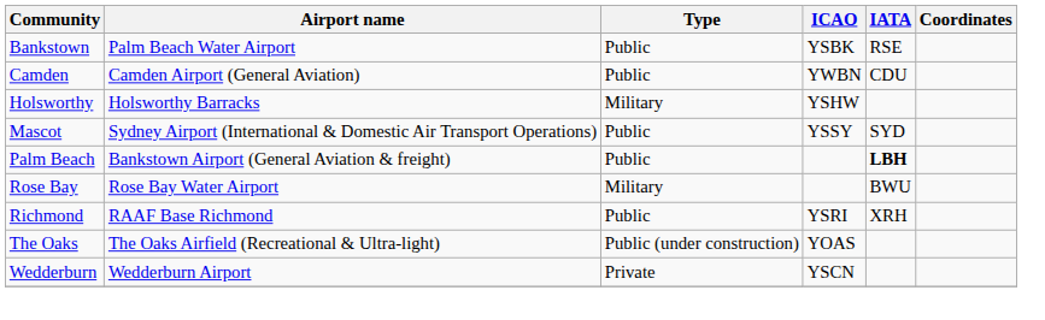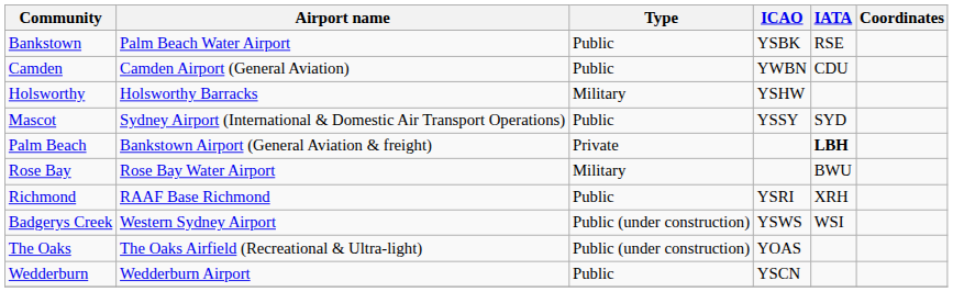 <table class="wikitable sortable">
 <tr>
 <th>Community</th>
 <th>Airport name</th>
 <th>Type</th>
 <th><a href='#'>ICAO</a></th>
 <th><a href='#'>IATA</a></th>
 <th>Coordinates</th>
 </tr>
 <tr>
 <td><a href='#'>Bankstown</a></td>
 <td><a href='#'>Palm Beach Water Airport</a></td>
 <td>Public</td>
 <td>YSBK</td>
 <td>RSE</td>
 <td></td>
 </tr>
 <tr>
 <td><a href='#'>Camden</a></td>
 <td><a href='#'>Camden Airport</a> (General Aviation)</td>
 <td>Public</td>
 <td>YWBN</td>
 <td>CDU</td>
 <td></td>
 </tr>
 <tr>
 <td><a href='#'>Holsworthy</a></td>
 <td><a href='#'>Holsworthy Barracks</a></td>
 <td>Military</td>
 <td>YSHW</td>
 <td></td>
 <td></td>
 </tr>
 <tr>
 <td><a href='#'>Mascot</a></td>
 <td><a href='#'>Sydney Airport</a> (International & Domestic Air Transport Operations)</td>
 <td>Public</td>
 <td>YSSY</td>
 <td>SYD</td>
 <td></td>
 </tr>
 <tr>
 <td><a href='#'>Palm Beach</a></td>
 <td><a href='#'>Bankstown Airport</a> (General Aviation & freight)</td>
-<td>Public</td>
+<td>Private</td>
 <td></td>
 <td><strong>LBH</strong></td>
 <td></td>
 </tr>
 <tr>
 <td><a href='#'>Rose Bay</a></td>
 <td><a href='#'>Rose Bay Water Airport</a></td>
 <td>Military</td>
 <td></td>
 <td>BWU</td>
 <td></td>
 </tr>
 <tr>
 <td><a href='#'>Richmond</a></td>
 <td><a href='#'>RAAF Base Richmond</a></td>
 <td>Public</td>
 <td>YSRI</td>
 <td>XRH</td>
 <td></td>
 </tr>
 <tr>
+<td><a href='#'>Badgerys Creek</a></td>
+<td><a href='#'>Western Sydney Airport</a></td>
+<td>Public (under construction)</td>
+<td>YSWS</td>
+<td>WSI</td>
+<td></td>
+</tr>
+<tr>
 <td><a href='#'>The Oaks</a></td>
 <td><a href='#'>The Oaks Airfield</a> (Recreational & Ultra-light)</td>
 <td>Public (under construction)</td>
 <td>YOAS</td>
 <td></td>
 <td></td>
 </tr>
 <tr>
 <td><a href='#'>Wedderburn</a></td>
 <td><a href='#'>Wedderburn Airport</a></td>
-<td>Private</td>
+<td>Public</td>
 <td>YSCN</td>
 <td></td>
 <td></td>
 </tr>
 <tr>
 </tr>
 </table>
